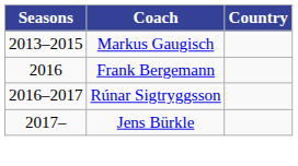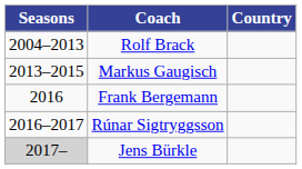 <table class="wikitable" style="text-align: center">
 <tr>
 <th style="color:white; background:#344196">Seasons</th>
 <th style="color:white; background:#344196">Coach</th>
 <th style="color:white; background:#344196">Country</th>
+</tr>
+<tr>
+<td style="text-align: center">2004–2013</td>
+<td style="text-align: center"><a href='#'>Rolf Brack</a></td>
+<td style="text-align: center"></td>
 </tr>
 <tr>
 <td style="text-align: center">2013–2015</td>
 <td style="text-align: center"><a href='#'>Markus Gaugisch</a></td>
 <td style="text-align: center"></td>
 </tr>
 <tr>
 <td style="text-align: center">2016</td>
 <td style="text-align: center"><a href='#'>Frank Bergemann</a></td>
 <td style="text-align: center"></td>
 </tr>
 <tr>
 <td style="text-align: center">2016–2017</td>
 <td style="text-align: center"><a href='#'>Rúnar Sigtryggsson</a></td>
 <td style="text-align: center"></td>
 </tr>
 <tr>
-<td style="text-align: center">2017–</td>
+<td style="background: lightgrey; text-align: center">2017–</td>
 <td style="text-align: center"><a href='#'>Jens Bürkle</a></td>
 <td style="text-align: center"></td>
 </tr>
 </table>
